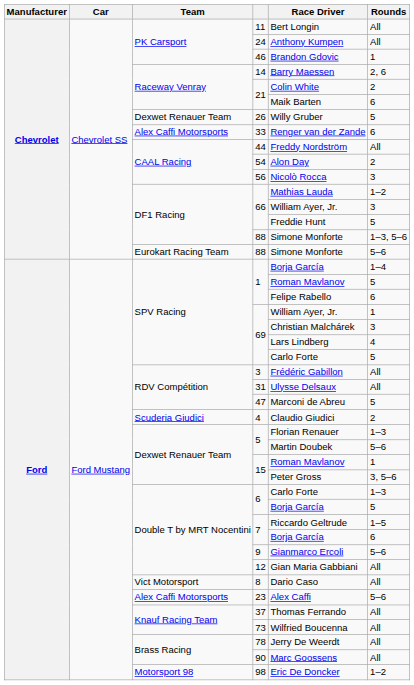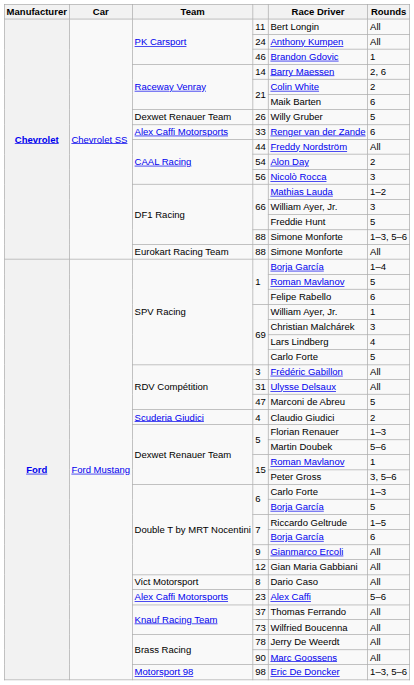 <table class="wikitable" style="font-size: 85%">
 <tr>
 <th>Manufacturer</th>
 <th>Car</th>
 <th>Team</th>
 <th></th>
 <th>Race Driver</th>
 <th>Rounds</th>
 </tr>
 <tr>
 <th rowspan=16><a href='#'>Chevrolet</a></th>
 <td rowspan=16><a href='#'>Chevrolet SS</a></td>
 <td rowspan=3> <a href='#'>PK Carsport</a></td>
 <td>11</td>
 <td> Bert Longin</td>
 <td>All</td>
 </tr>
 <tr>
 <td>24</td>
 <td> <a href='#'>Anthony Kumpen</a></td>
 <td>All</td>
 </tr>
 <tr>
 <td>46</td>
 <td> <a href='#'>Brandon Gdovic</a></td>
 <td>1</td>
 </tr>
 <tr>
 <td rowspan=3> <a href='#'>Raceway Venray</a></td>
 <td>14</td>
 <td> <a href='#'>Barry Maessen</a></td>
 <td>2, 6</td>
 </tr>
 <tr>
 <td rowspan=2>21</td>
 <td> <a href='#'>Colin White</a></td>
 <td>2</td>
 </tr>
 <tr>
 <td> Maik Barten</td>
 <td>6</td>
 </tr>
 <tr>
 <td> Dexwet Renauer Team</td>
 <td>26</td>
 <td>  Willy Gruber</td>
 <td>5</td>
 </tr>
 <tr>
 <td> <a href='#'>Alex Caffi Motorsports</a></td>
 <td>33</td>
 <td> <a href='#'>Renger van der Zande</a></td>
 <td>6</td>
 </tr>
 <tr>
 <td rowspan=3> <a href='#'>CAAL Racing</a></td>
 <td>44</td>
 <td> <a href='#'>Freddy Nordström</a></td>
 <td>All</td>
 </tr>
 <tr>
 <td>54</td>
 <td> <a href='#'>Alon Day</a></td>
 <td>2</td>
 </tr>
 <tr>
 <td>56</td>
 <td> <a href='#'>Nicolò Rocca</a></td>
 <td>3</td>
 </tr>
 <tr>
 <td rowspan=4> DF1 Racing</td>
 <td rowspan=3>66</td>
 <td> <a href='#'>Mathias Lauda</a></td>
 <td>1–2</td>
 </tr>
 <tr>
 <td> William Ayer, Jr.</td>
 <td>3</td>
 </tr>
 <tr>
 <td> Freddie Hunt</td>
 <td>5</td>
 </tr>
 <tr>
 <td>88</td>
 <td> Simone Monforte</td>
 <td>1–3, 5–6</td>
 </tr>
 <tr>
 <td> Eurokart Racing Team</td>
 <td>88</td>
 <td> Simone Monforte</td>
-<td>5–6</td>
+<td>All</td>
 </tr>
 <tr>
 <th rowspan=28><a href='#'>Ford</a></th>
 <td rowspan=28><a href='#'>Ford Mustang</a></td>
 <td rowspan=7> SPV Racing</td>
 <td rowspan=3>1</td>
 <td> <a href='#'>Borja García</a></td>
 <td>1–4</td>
 </tr>
 <tr>
 <td> <a href='#'>Roman Mavlanov</a></td>
 <td>5</td>
 </tr>
 <tr>
 <td> Felipe Rabello</td>
 <td>6</td>
 </tr>
 <tr>
 <td rowspan=4>69</td>
 <td> William Ayer, Jr.</td>
 <td>1</td>
 </tr>
 <tr>
 <td> Christian Malchárek</td>
 <td>3</td>
 </tr>
 <tr>
 <td> Lars Lindberg</td>
 <td>4</td>
 </tr>
 <tr>
 <td> Carlo Forte</td>
 <td>5</td>
 </tr>
 <tr>
 <td rowspan=3> RDV Compétition</td>
 <td>3</td>
 <td> <a href='#'>Frédéric Gabillon</a></td>
 <td>All</td>
 </tr>
 <tr>
 <td>31</td>
 <td> <a href='#'>Ulysse Delsaux</a></td>
 <td>All</td>
 </tr>
 <tr>
 <td>47</td>
 <td> Marconi de Abreu</td>
 <td>5</td>
 </tr>
 <tr>
 <td> <a href='#'>Scuderia Giudici</a></td>
 <td>4</td>
 <td> Claudio Giudici</td>
 <td>2</td>
 </tr>
 <tr>
 <td rowspan=4> Dexwet Renauer Team</td>
 <td rowspan=2>5</td>
 <td> Florian Renauer</td>
 <td>1–3</td>
 </tr>
 <tr>
 <td> Martin Doubek</td>
 <td>5–6</td>
 </tr>
 <tr>
 <td rowspan=2>15</td>
 <td> <a href='#'>Roman Mavlanov</a></td>
 <td>1</td>
 </tr>
 <tr>
 <td> Peter Gross</td>
 <td>3, 5–6</td>
 </tr>
 <tr>
 <td rowspan=6> Double T by MRT Nocentini</td>
 <td rowspan=2>6</td>
 <td> Carlo Forte</td>
 <td>1–3</td>
 </tr>
 <tr>
 <td> <a href='#'>Borja García</a></td>
 <td>5</td>
 </tr>
 <tr>
 <td rowspan=2>7</td>
 <td> Riccardo Geltrude</td>
 <td>1–5</td>
 </tr>
 <tr>
 <td> <a href='#'>Borja García</a></td>
 <td>6</td>
 </tr>
 <tr>
 <td>9</td>
 <td> <a href='#'>Gianmarco Ercoli</a></td>
-<td>5–6</td>
+<td>All</td>
 </tr>
 <tr>
 <td>12</td>
 <td> Gian Maria Gabbiani</td>
 <td>All</td>
 </tr>
 <tr>
 <td> Vict Motorsport</td>
 <td>8</td>
 <td> Dario Caso</td>
 <td>All</td>
 </tr>
 <tr>
 <td> <a href='#'>Alex Caffi Motorsports</a></td>
 <td>23</td>
 <td> <a href='#'>Alex Caffi</a></td>
 <td>5–6</td>
 </tr>
 <tr>
 <td rowspan=2> <a href='#'>Knauf Racing Team</a></td>
 <td>37</td>
 <td> Thomas Ferrando</td>
 <td>All</td>
 </tr>
 <tr>
 <td>73</td>
 <td> Wilfried Boucenna</td>
 <td>All</td>
 </tr>
 <tr>
 <td rowspan=2> Brass Racing</td>
 <td>78</td>
 <td> Jerry De Weerdt</td>
 <td>All</td>
 </tr>
 <tr>
 <td>90</td>
 <td> <a href='#'>Marc Goossens</a></td>
 <td>All</td>
 </tr>
 <tr>
 <td> <a href='#'>Motorsport 98</a></td>
 <td>98</td>
 <td> <a href='#'>Eric De Doncker</a></td>
-<td>1–2</td>
+<td>1–3, 5–6</td>
 </tr>
 </table>
